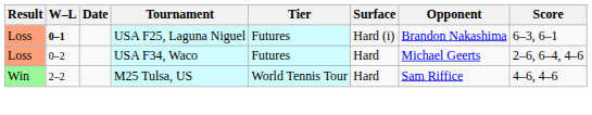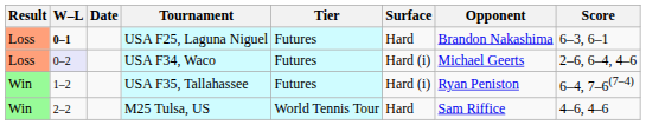 <table class="sortable wikitable">
 <tr>
 <th>Result</th>
 <th class="unsortable">W–L</th>
 <th>Date</th>
 <th>Tournament</th>
 <th>Tier</th>
 <th>Surface</th>
 <th>Opponent</th>
 <th class="unsortable">Score</th>
 </tr>
 <tr>
 <td bgcolor=FFA07A>Loss</td>
 <td><strong><small>0–1</small></strong></td>
 <td></td>
 <td style="background:#cffcff;">USA F25, Laguna Niguel</td>
 <td style="background:#cffcff;">Futures</td>
-<td>Hard (i)</td>
+<td>Hard</td>
 <td> <a href='#'>Brandon Nakashima</a></td>
 <td>6–3, 6–1</td>
 </tr>
 <tr>
 <td bgcolor=FFA07A>Loss</td>
-<td><small>0–2</small></td>
+<td style="background: lavender;"><small>0–2</small></td>
 <td></td>
 <td style="background:#cffcff;">USA F34, Waco</td>
 <td style="background:#cffcff;">Futures</td>
-<td>Hard</td>
+<td>Hard (i)</td>
 <td> <a href='#'>Michael Geerts</a></td>
 <td>2–6, 6–4, 4–6</td>
+</tr>
+<tr>
+<td bgcolor=98FB98>Win</td>
+<td><small>1–2</small></td>
+<td></td>
+<td style="background:#cffcff;">USA F35, Tallahassee</td>
+<td style="background:#cffcff;">Futures</td>
+<td>Hard (i)</td>
+<td> <a href='#'>Ryan Peniston</a></td>
+<td>6–4, 7–6<sup>(7–4)</sup></td>
 </tr>
 <tr>
 <td bgcolor=98FB98>Win</td>
 <td><small>2–2</small></td>
 <td></td>
 <td style="background:#cffcff;">M25 Tulsa, US</td>
 <td style="background:#cffcff;">World Tennis Tour</td>
 <td>Hard</td>
 <td> <a href='#'>Sam Riffice</a></td>
 <td>4–6, 4–6</td>
 </tr>
 </table>
